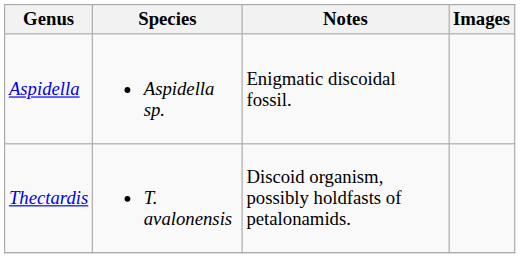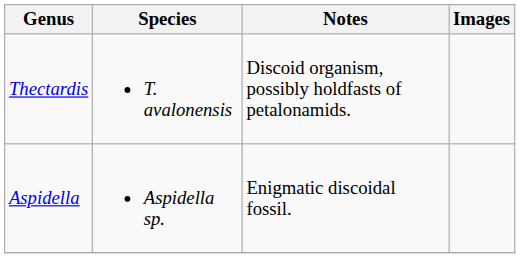 <table class="wikitable" style="width:70%;">
 <tr>
 <th>Genus</th>
 <th>Species</th>
 <th>Notes</th>
 <th>Images</th>
 </tr>
 <tr>
+<td><em><a href='#'>Thectardis</a></em></td>
+<td><br><ul><li><em>T. avalonensis</em></li></ul></td>
+<td>Discoid organism, possibly holdfasts of petalonamids.</td>
+<td></td>
+</tr>
+<tr>
 <td><em><a href='#'>Aspidella</a></em></td>
 <td><br><ul><li><em>Aspidella sp.</em></li></ul></td>
 <td>Enigmatic discoidal fossil.</td>
 <td></td>
 </tr>
 <tr>
-<td><em><a href='#'>Thectardis</a></em></td>
-<td><br><ul><li><em>T. avalonensis</em></li></ul></td>
-<td>Discoid organism, possibly holdfasts of petalonamids.</td>
-<td></td>
-</tr>
-<tr>
 </tr>
 </table>
